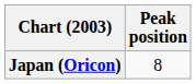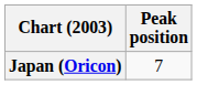 <table class="wikitable sortable plainrowheaders">
 <tr>
 <th scope="col">Chart (2003)</th>
 <th scope="col">Peak<br>position</th>
 </tr>
 <tr>
 <th scope="row">Japan (<a href='#'>Oricon</a>)</th>
-<td style="text-align:center;">8</td>
+<td style="text-align:center;">7</td>
 </tr>
 </table>
